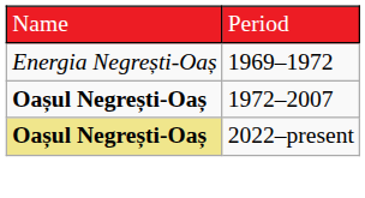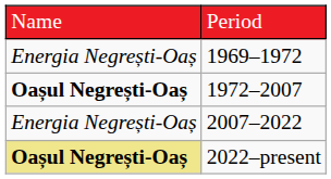 <table class="wikitable" style="text-align: left" align="right">
 <tr>
 <td style="background:#ed1c24;color:#FFFFFF;border:1px solid #000000">Name</td>
 <td style="background:#ed1c24;color:#FFFFFF;border:1px solid #000000">Period</td>
 </tr>
 <tr>
 <td align=left><em>Energia Negrești-Oaș</em></td>
 <td>1969–1972</td>
 </tr>
 <tr>
 <td align=left><strong>Oașul Negrești-Oaș</strong></td>
 <td>1972–2007</td>
 </tr>
 <tr>
+<td align=left><em>Energia Negrești-Oaș</em></td>
+<td>2007–2022</td>
+</tr>
+<tr>
 <td align=left style="background: khaki;"><strong>Oașul Negrești-Oaș</strong></td>
 <td>2022–present</td>
 </tr>
 </table>
